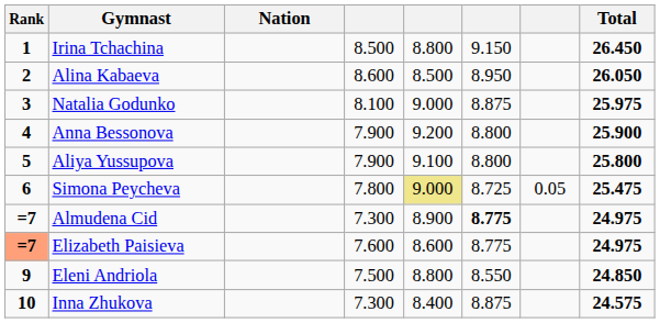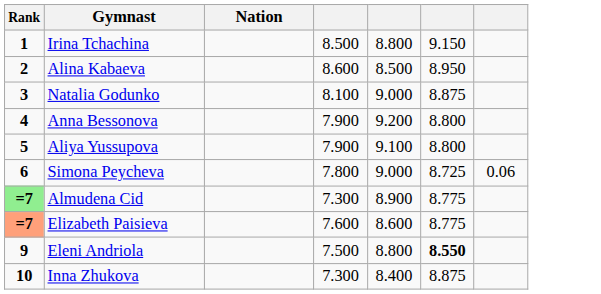 <table class="wikitable sortable" style="text-align:center;">
 <tr>
 <th scope="col" style="width:15px;"><small>Rank</small></th>
 <th scope="col" style="width:150px;">Gymnast</th>
 <th scope="col" style="width:100px;">Nation</th>
 <th scope="col" style="width:45px;"><small></small></th>
 <th scope="col" style="width:45px;"><small></small></th>
 <th scope="col" style="width:45px;"><small></small></th>
 <th scope="col" style="width:45px;"><small></small></th>
-<th scope="col" style="width:60px;">Total</th>
 </tr>
 <tr>
 <td scope=row style="text-align:center"><strong>1</strong></td>
 <td align=left><a href='#'>Irina Tchachina</a></td>
 <td style="text-align:left;"><small></small></td>
 <td>8.500</td>
 <td>8.800</td>
 <td>9.150</td>
 <td></td>
-<td><strong>26.450</strong></td>
 </tr>
 <tr>
 <td scope=row style="text-align:center"><strong>2</strong></td>
 <td align=left><a href='#'>Alina Kabaeva</a></td>
 <td style="text-align:left;"><small></small></td>
 <td>8.600</td>
 <td>8.500</td>
 <td>8.950</td>
 <td></td>
-<td><strong>26.050</strong></td>
 </tr>
 <tr>
 <td scope=row style="text-align:center"><strong>3</strong></td>
 <td align=left><a href='#'>Natalia Godunko</a></td>
 <td style="text-align:left;"><small></small></td>
 <td>8.100</td>
 <td>9.000</td>
 <td>8.875</td>
 <td></td>
-<td><strong>25.975</strong></td>
 </tr>
 <tr>
 <td scope=row style="text-align:center"><strong>4</strong></td>
 <td align=left><a href='#'>Anna Bessonova</a></td>
 <td style="text-align:left;"><small></small></td>
 <td>7.900</td>
 <td>9.200</td>
 <td>8.800</td>
 <td></td>
-<td><strong>25.900</strong></td>
 </tr>
 <tr>
 <td scope=row style="text-align:center"><strong>5</strong></td>
 <td align=left><a href='#'>Aliya Yussupova</a></td>
 <td style="text-align:left;"><small></small></td>
 <td>7.900</td>
 <td>9.100</td>
 <td>8.800</td>
 <td></td>
-<td><strong>25.800</strong></td>
 </tr>
 <tr>
 <td scope=row style="text-align:center"><strong>6</strong></td>
 <td align=left><a href='#'>Simona Peycheva</a></td>
 <td style="text-align:left;"><small></small></td>
 <td>7.800</td>
-<td style="background: khaki;">9.000</td>
+<td>9.000</td>
 <td>8.725</td>
-<td>0.05</td>
-<td><strong>25.475</strong></td>
+<td>0.06</td>
 </tr>
 <tr>
-<td scope=row style="text-align:center"><strong>=7</strong></td>
+<td scope=row style="background: lightgreen; text-align:center"><strong>=7</strong></td>
 <td align=left><a href='#'>Almudena Cid</a></td>
 <td style="text-align:left;"><small></small></td>
 <td>7.300</td>
 <td>8.900</td>
-<td><strong>8.775</strong></td>
+<td>8.775</td>
 <td></td>
-<td><strong>24.975</strong></td>
 </tr>
 <tr>
 <td scope=row style="background: lightsalmon; text-align:center"><strong>=7</strong></td>
 <td align=left><a href='#'>Elizabeth Paisieva</a></td>
 <td style="text-align:left;"><small></small></td>
 <td>7.600</td>
 <td>8.600</td>
 <td>8.775</td>
 <td></td>
-<td><strong>24.975</strong></td>
 </tr>
 <tr>
 <td scope=row style="text-align:center"><strong>9</strong></td>
 <td align=left><a href='#'>Eleni Andriola</a></td>
 <td style="text-align:left;"><small></small></td>
 <td>7.500</td>
 <td>8.800</td>
-<td>8.550</td>
+<td><strong>8.550</strong></td>
 <td></td>
-<td><strong>24.850</strong></td>
 </tr>
 <tr>
 <td scope=row style="text-align:center"><strong>10</strong></td>
 <td align=left><a href='#'>Inna Zhukova</a></td>
 <td style="text-align:left;"><small></small></td>
 <td>7.300</td>
 <td>8.400</td>
 <td>8.875</td>
 <td></td>
-<td><strong>24.575</strong></td>
 </tr>
 </table>
